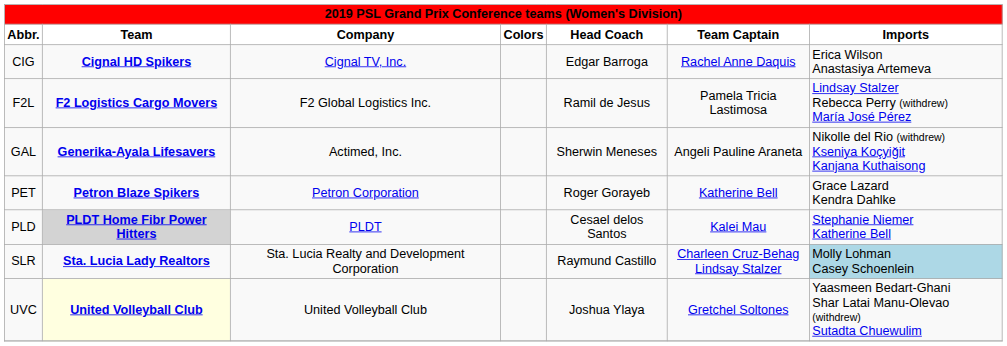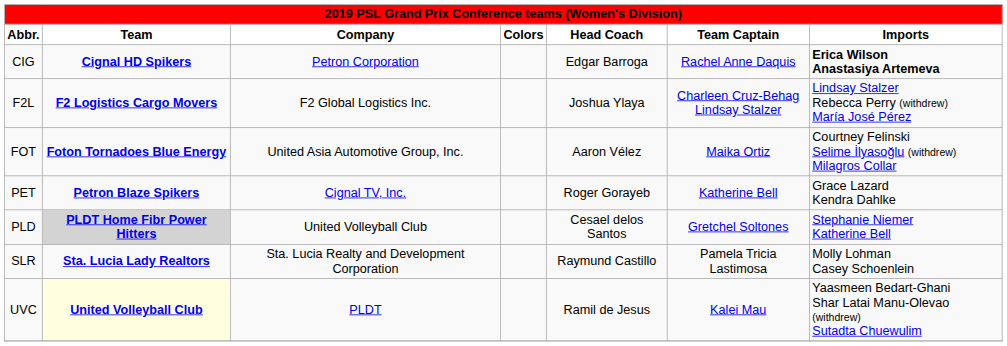 <table class="wikitable" style="width:100%; text-align:left">
 <tr>
 <th style=background:RED colspan=7><span>2019 PSL Grand Prix Conference teams (Women's Division)</span></th>
 </tr>
 <tr>
 <th style="background:white">Abbr.</th>
 <th style="background:white">Team</th>
 <th style="background:white">Company</th>
 <th style="background:white">Colors</th>
 <th style="background:white">Head Coach</th>
 <th style="background:white">Team Captain</th>
 <th style="background:white">Imports</th>
 </tr>
 <tr>
 <td align=center>CIG</td>
 <td align=center><strong><a href='#'>Cignal HD Spikers</a></strong></td>
-<td align=center><a href='#'>Cignal TV, Inc.</a></td>
+<td align=center><a href='#'>Petron Corporation</a></td>
 <td align=center> </td>
 <td align=center> Edgar Barroga</td>
 <td align=center> <a href='#'>Rachel Anne Daquis</a></td>
-<td align=left> Erica Wilson<br> Anastasiya Artemeva</td>
+<td align=left><strong> Erica Wilson<br> Anastasiya Artemeva</strong></td>
 </tr>
 <tr>
 <td align=center>F2L</td>
 <td align=center><strong><a href='#'>F2 Logistics Cargo Movers</a></strong></td>
 <td align=center>F2 Global Logistics Inc.</td>
 <td align=center>  </td>
-<td align=center> Ramil de Jesus</td>
-<td align=center> Pamela Tricia Lastimosa</td>
+<td align=center> Joshua Ylaya</td>
+<td align=center> <a href='#'>Charleen Cruz-Behag</a><br> <a href='#'>Lindsay Stalzer</a></td>
 <td align=left> <a href='#'>Lindsay Stalzer</a><br> Rebecca Perry <small>(withdrew)</small><br> <a href='#'>María José Pérez</a></td>
 </tr>
 <tr>
-<td align=center>GAL</td>
-<td align=center><strong><a href='#'>Generika-Ayala Lifesavers</a></strong></td>
-<td align=center>Actimed, Inc.</td>
-<td align=center>  </td>
-<td align=center> Sherwin Meneses</td>
-<td align=center> Angeli Pauline Araneta</td>
-<td align=left> Nikolle del Rio <small>(withdrew)</small><br> <a href='#'>Kseniya Koçyiğit</a> <br> <a href='#'>Kanjana Kuthaisong</a></td>
+<td align=center>FOT</td>
+<td align=center><strong><a href='#'>Foton Tornadoes Blue Energy</a></strong></td>
+<td align=center>United Asia Automotive Group, Inc.</td>
+<td align=center> </td>
+<td align=center> Aaron Vélez</td>
+<td align=center> <a href='#'>Maika Ortiz</a></td>
+<td align=left> Courtney Felinski <br> <a href='#'>Selime İlyasoğlu</a> <small>(withdrew)</small><br> <a href='#'>Milagros Collar</a></td>
 </tr>
 <tr>
 <td align=center>PET</td>
 <td align=center><strong><a href='#'>Petron Blaze Spikers</a></strong></td>
-<td align=center><a href='#'>Petron Corporation</a></td>
+<td align=center><a href='#'>Cignal TV, Inc.</a></td>
 <td align=center>  </td>
 <td align=center> Roger Gorayeb</td>
 <td align=center> <a href='#'>Katherine Bell</a></td>
 <td align=left> Grace Lazard<br> Kendra Dahlke</td>
 </tr>
 <tr>
 <td align=center>PLD</td>
 <td align=center style="background: lightgrey;"><strong><a href='#'>PLDT Home Fibr Power Hitters</a></strong></td>
-<td align=center><a href='#'>PLDT</a></td>
+<td align=center>United Volleyball Club</td>
 <td align=center>  </td>
 <td align=center> Cesael delos Santos</td>
-<td align=center> <a href='#'>Kalei Mau</a></td>
+<td align=center> <a href='#'>Gretchel Soltones</a></td>
 <td align=left> <a href='#'>Stephanie Niemer</a><br> <a href='#'>Katherine Bell</a></td>
 </tr>
 <tr>
 <td align=center>SLR</td>
 <td align=center><strong><a href='#'>Sta. Lucia Lady Realtors</a></strong></td>
 <td align=center>Sta. Lucia Realty and Development Corporation</td>
 <td align=center>  </td>
 <td align=center> Raymund Castillo</td>
-<td align=center> <a href='#'>Charleen Cruz-Behag</a><br> <a href='#'>Lindsay Stalzer</a></td>
-<td align=left style="background: lightblue;"> Molly Lohman<br> Casey Schoenlein</td>
+<td align=center> Pamela Tricia Lastimosa</td>
+<td align=left> Molly Lohman<br> Casey Schoenlein</td>
 </tr>
 <tr>
 <td align=center>UVC</td>
 <td align=center style="background: lightyellow;"><strong><a href='#'>United Volleyball Club</a></strong></td>
-<td align=center>United Volleyball Club</td>
+<td align=center><a href='#'>PLDT</a></td>
 <td align=center>  </td>
-<td align=center> Joshua Ylaya</td>
-<td align=center> <a href='#'>Gretchel Soltones</a></td>
+<td align=center> Ramil de Jesus</td>
+<td align=center> <a href='#'>Kalei Mau</a></td>
 <td align=left> Yaasmeen Bedart-Ghani<br> Shar Latai Manu-Olevao <small>(withdrew)</small><br> <a href='#'>Sutadta Chuewulim</a></td>
 </tr>
 <tr>
 </tr>
 </table>
